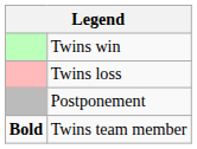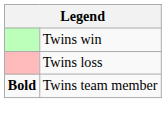 <table class="wikitable" style="font-size:90%">
 <tr>
 <th colspan="2">Legend</th>
 </tr>
 <tr>
 <td bgcolor="#bbffbb"> </td>
 <td>Twins win</td>
 </tr>
 <tr>
 <td bgcolor="#ffbbbb"> </td>
 <td>Twins loss</td>
 </tr>
 <tr>
-<td bgcolor="#bbbbbb"> </td>
-<td>Postponement</td>
-</tr>
-<tr>
 <td><strong>Bold</strong></td>
 <td>Twins team member</td>
 </tr>
 </table>
